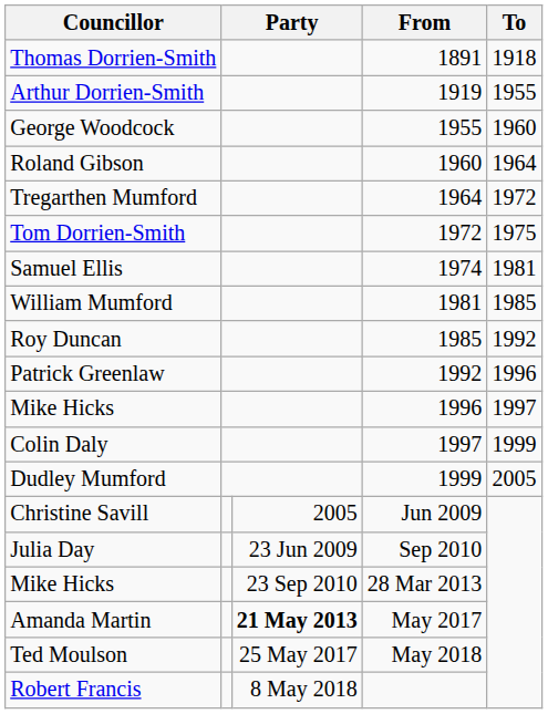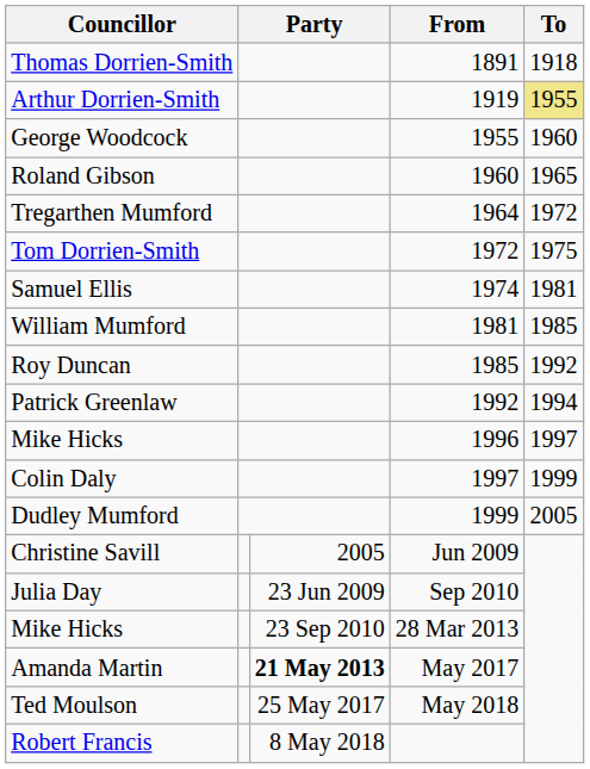 <table class=wikitable>
 <tr>
 <th>Councillor</th>
 <th colspan=2>Party</th>
 <th>From</th>
 <th>To</th>
 </tr>
 <tr>
 <td><a href='#'>Thomas Dorrien-Smith</a></td>
 <td colspan=2></td>
 <td align=right>1891</td>
 <td align=right>1918</td>
 </tr>
 <tr>
 <td><a href='#'>Arthur Dorrien-Smith</a></td>
 <td colspan=2></td>
 <td align=right>1919</td>
-<td align=right>1955</td>
+<td align=right style="background: khaki;">1955</td>
 </tr>
 <tr>
 <td>George Woodcock</td>
 <td colspan=2></td>
 <td align=right>1955</td>
 <td align=right>1960</td>
 </tr>
 <tr>
 <td>Roland Gibson</td>
 <td colspan=2></td>
 <td align=right>1960</td>
-<td align=right>1964</td>
+<td align=right>1965</td>
 </tr>
 <tr>
 <td>Tregarthen Mumford</td>
 <td colspan=2></td>
 <td align=right>1964</td>
 <td align=right>1972</td>
 </tr>
 <tr>
 <td><a href='#'>Tom Dorrien-Smith</a></td>
 <td colspan=2></td>
 <td align=right>1972</td>
 <td align=right>1975</td>
 </tr>
 <tr>
 <td>Samuel Ellis</td>
 <td colspan=2></td>
 <td align=right>1974</td>
 <td align=right>1981</td>
 </tr>
 <tr>
 <td>William Mumford</td>
 <td colspan=2></td>
 <td align=right>1981</td>
 <td align=right>1985</td>
 </tr>
 <tr>
 <td>Roy Duncan</td>
 <td colspan=2></td>
 <td align=right>1985</td>
 <td align=right>1992</td>
 </tr>
 <tr>
 <td>Patrick Greenlaw</td>
 <td colspan=2></td>
 <td align=right>1992</td>
-<td align=right>1996</td>
+<td align=right>1994</td>
 </tr>
 <tr>
 <td>Mike Hicks</td>
 <td colspan=2></td>
 <td align=right>1996</td>
 <td align=right>1997</td>
 </tr>
 <tr>
 <td>Colin Daly</td>
 <td colspan=2></td>
 <td align=right>1997</td>
 <td align=right>1999</td>
 </tr>
 <tr>
 <td>Dudley Mumford</td>
 <td colspan=2></td>
 <td align=right>1999</td>
 <td align=right>2005</td>
 </tr>
 <tr>
 <td>Christine Savill</td>
 <td></td>
 <td align=right>2005</td>
 <td align=right>Jun 2009</td>
 </tr>
 <tr>
 <td>Julia Day</td>
 <td></td>
 <td align=right>23 Jun 2009</td>
 <td align=right>Sep 2010</td>
 </tr>
 <tr>
 <td>Mike Hicks</td>
 <td></td>
 <td align=right>23 Sep 2010</td>
 <td align=right>28 Mar 2013</td>
 </tr>
 <tr>
 <td>Amanda Martin</td>
 <td></td>
 <td align=right><strong>21 May 2013</strong></td>
 <td align=right>May 2017</td>
 </tr>
 <tr>
 <td>Ted Moulson</td>
 <td></td>
 <td align=right>25 May 2017</td>
 <td align=right>May 2018</td>
 </tr>
 <tr>
 <td><a href='#'>Robert Francis</a></td>
 <td></td>
 <td align=right>8 May 2018</td>
 <td></td>
 </tr>
 </table>
